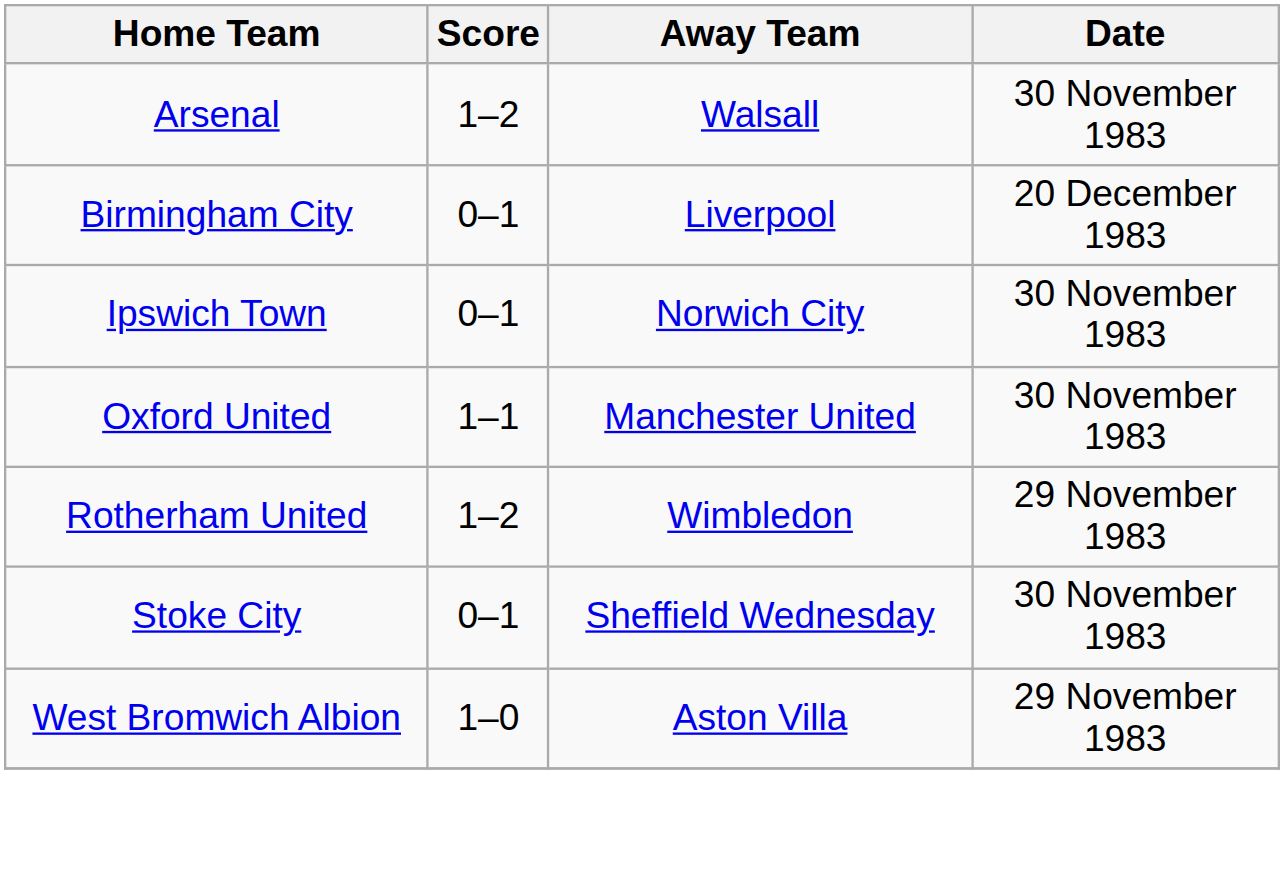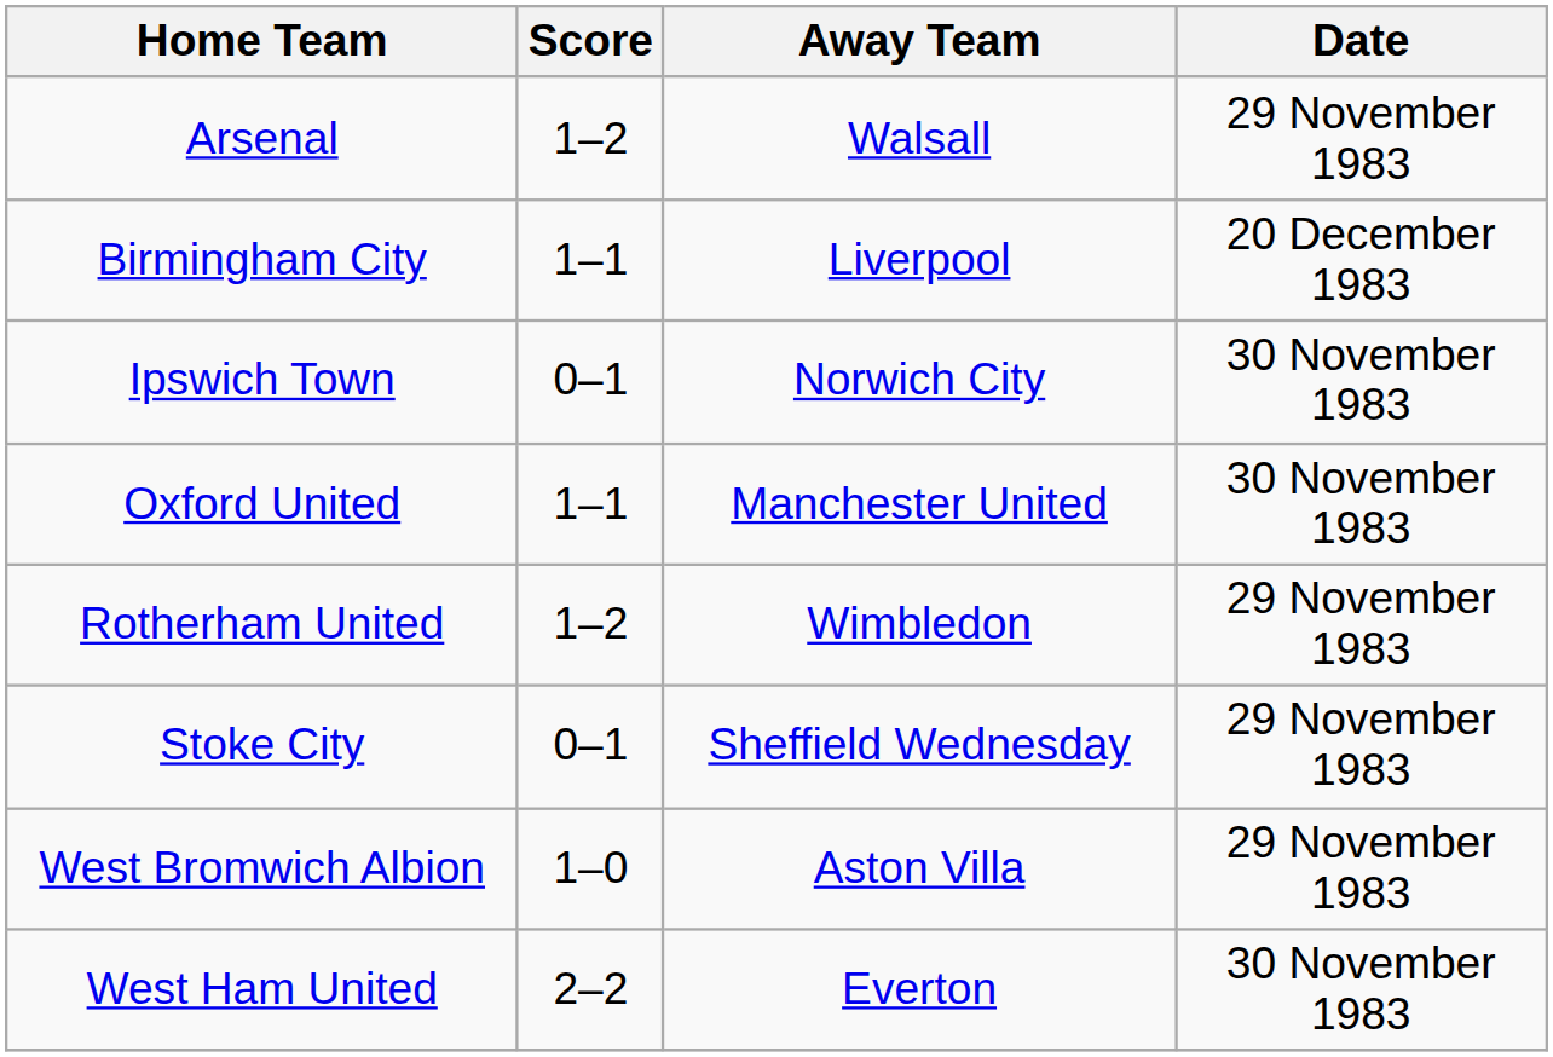 <table class="wikitable" style="text-align:center;">
 <tr>
 <th width=175>Home Team</th>
 <th width=20>Score</th>
 <th width=175>Away Team</th>
 <th width=125>Date</th>
 </tr>
 <tr>
 <td><a href='#'>Arsenal</a></td>
 <td>1–2</td>
 <td><a href='#'>Walsall</a></td>
-<td>30 November 1983</td>
+<td>29 November 1983</td>
 </tr>
 <tr>
 <td><a href='#'>Birmingham City</a></td>
-<td>0–1</td>
+<td>1–1</td>
 <td><a href='#'>Liverpool</a></td>
 <td>20 December 1983</td>
 </tr>
 <tr>
 <td><a href='#'>Ipswich Town</a></td>
 <td>0–1</td>
 <td><a href='#'>Norwich City</a></td>
 <td>30 November 1983</td>
 </tr>
 <tr>
 <td><a href='#'>Oxford United</a></td>
 <td>1–1</td>
 <td><a href='#'>Manchester United</a></td>
 <td>30 November 1983</td>
 </tr>
 <tr>
 <td><a href='#'>Rotherham United</a></td>
 <td>1–2</td>
 <td><a href='#'>Wimbledon</a></td>
 <td>29 November 1983</td>
 </tr>
 <tr>
 <td><a href='#'>Stoke City</a></td>
 <td>0–1</td>
 <td><a href='#'>Sheffield Wednesday</a></td>
-<td>30 November 1983</td>
+<td>29 November 1983</td>
 </tr>
 <tr>
 <td><a href='#'>West Bromwich Albion</a></td>
 <td>1–0</td>
 <td><a href='#'>Aston Villa</a></td>
 <td>29 November 1983</td>
 </tr>
 <tr>
+<td><a href='#'>West Ham United</a></td>
+<td>2–2</td>
+<td><a href='#'>Everton</a></td>
+<td>30 November 1983</td>
+</tr>
+<tr>
 </tr>
 </table>
